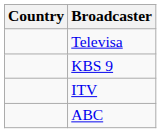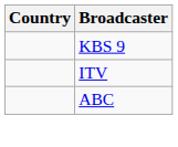 <table class="wikitable">
 <tr>
 <th align=center>Country</th>
 <th align=center>Broadcaster</th>
-</tr>
-<tr>
-<td></td>
-<td><a href='#'>Televisa</a></td>
 </tr>
 <tr>
 <td></td>
 <td><a href='#'>KBS 9</a></td>
 </tr>
 <tr>
 <td></td>
 <td><a href='#'>ITV</a></td>
 </tr>
 <tr>
 <td></td>
 <td><a href='#'>ABC</a></td>
 </tr>
 </table>
